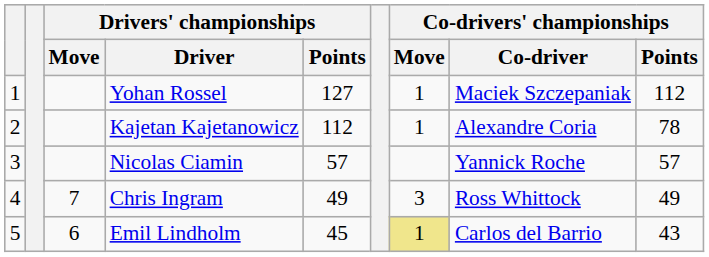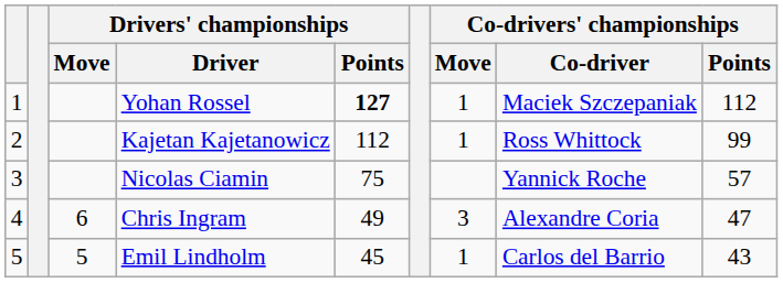 <table class="wikitable" style="font-size:85%;">
 <tr>
 <th rowspan="2"></th>
 <th rowspan="7" style="width:5px;"></th>
 <th colspan="3">Drivers' championships</th>
 <th rowspan="7" style="width:5px;"></th>
 <th colspan="3" nowrap>Co-drivers' championships</th>
 </tr>
 <tr>
 <th>Move</th>
 <th>Driver</th>
 <th>Points</th>
 <th>Move</th>
 <th>Co-driver</th>
 <th>Points</th>
 </tr>
 <tr>
 <td align="center">1</td>
 <td align="center"></td>
 <td><a href='#'>Yohan Rossel</a></td>
-<td align="center">127</td>
+<td align="center"><strong>127</strong></td>
 <td align="center"> 1</td>
 <td><a href='#'>Maciek Szczepaniak</a></td>
 <td align="center">112</td>
 </tr>
 <tr>
 <td align="center">2</td>
 <td align="center"></td>
 <td><a href='#'>Kajetan Kajetanowicz</a></td>
 <td align="center">112</td>
 <td align="center"> 1</td>
-<td><a href='#'>Alexandre Coria</a></td>
-<td align="center">78</td>
+<td><a href='#'>Ross Whittock</a></td>
+<td align="center">99</td>
 </tr>
 <tr>
 <td align="center">3</td>
 <td align="center"></td>
 <td><a href='#'>Nicolas Ciamin</a></td>
-<td align="center">57</td>
+<td align="center">75</td>
 <td align="center"></td>
 <td><a href='#'>Yannick Roche</a></td>
 <td align="center">57</td>
 </tr>
 <tr>
 <td align="center">4</td>
-<td align="center"> 7</td>
+<td align="center"> 6</td>
 <td><a href='#'>Chris Ingram</a></td>
 <td align="center">49</td>
 <td align="center"> 3</td>
-<td><a href='#'>Ross Whittock</a></td>
-<td align="center">49</td>
+<td><a href='#'>Alexandre Coria</a></td>
+<td align="center">47</td>
 </tr>
 <tr>
 <td align="center">5</td>
-<td align="center"> 6</td>
+<td align="center"> 5</td>
 <td><a href='#'>Emil Lindholm</a></td>
 <td align="center">45</td>
-<td align="center" style="background: khaki;"> 1</td>
+<td align="center"> 1</td>
 <td><a href='#'>Carlos del Barrio</a></td>
 <td align="center">43</td>
 </tr>
 </table>
